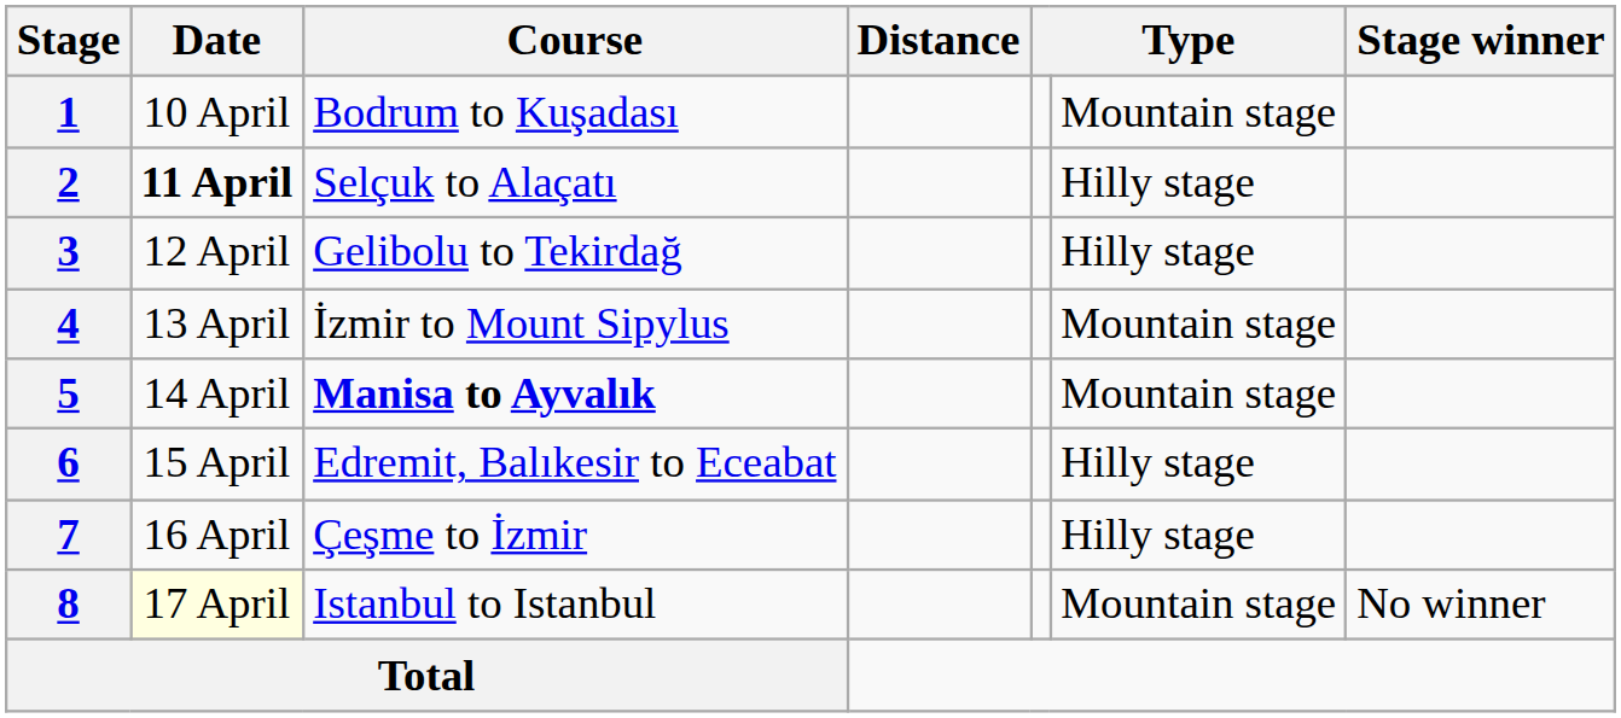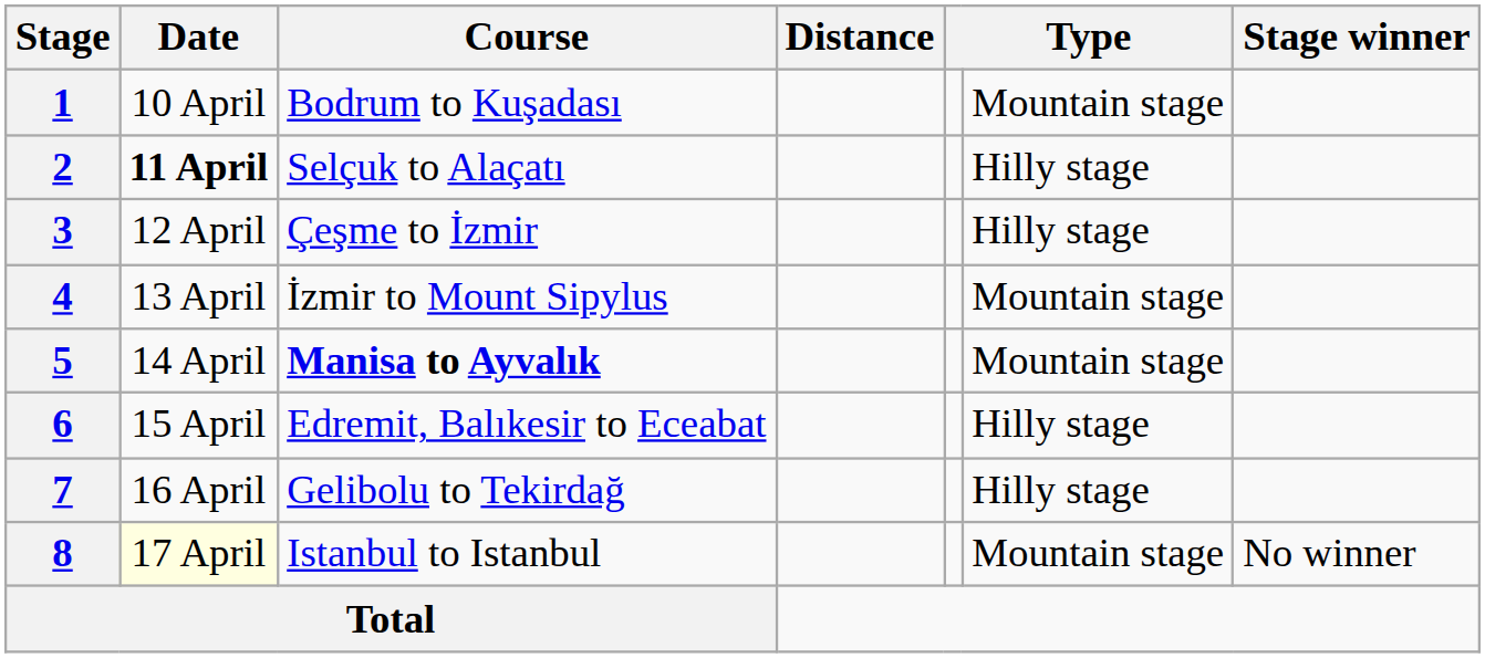 <table class="wikitable">
 <tr>
 <th scope="col">Stage</th>
 <th scope="col">Date</th>
 <th scope="col">Course</th>
 <th scope="col">Distance</th>
 <th scope="col" colspan="2">Type</th>
 <th scope="col">Stage winner</th>
 </tr>
 <tr>
 <th scope="row" style="text-align:center;"><a href='#'>1</a></th>
 <td style="text-align:center;">10 April</td>
 <td><a href='#'>Bodrum</a> to <a href='#'>Kuşadası</a></td>
 <td style="text-align:center;"></td>
 <td></td>
 <td>Mountain stage</td>
 <td></td>
 </tr>
 <tr>
 <th scope="row" style="text-align:center;"><a href='#'>2</a></th>
 <td style="text-align:center;"><strong>11 April</strong></td>
 <td><a href='#'>Selçuk</a> to <a href='#'>Alaçatı</a></td>
 <td style="text-align:center;"></td>
 <td></td>
 <td>Hilly stage</td>
 <td></td>
 </tr>
 <tr>
 <th scope="row" style="text-align:center;"><a href='#'>3</a></th>
 <td style="text-align:center;">12 April</td>
-<td><a href='#'>Gelibolu</a> to <a href='#'>Tekirdağ</a></td>
+<td><a href='#'>Çeşme</a> to <a href='#'>İzmir</a></td>
 <td style="text-align:center;"></td>
 <td></td>
 <td>Hilly stage</td>
 <td></td>
 </tr>
 <tr>
 <th scope="row" style="text-align:center;"><a href='#'>4</a></th>
 <td style="text-align:center;">13 April</td>
 <td>İzmir to <a href='#'>Mount Sipylus</a></td>
 <td style="text-align:center;"></td>
 <td></td>
 <td>Mountain stage</td>
 <td></td>
 </tr>
 <tr>
 <th scope="row" style="text-align:center;"><a href='#'>5</a></th>
 <td style="text-align:center;">14 April</td>
 <td><strong><a href='#'>Manisa</a> to <a href='#'>Ayvalık</a></strong></td>
 <td style="text-align:center;"></td>
 <td></td>
 <td>Mountain stage</td>
 <td></td>
 </tr>
 <tr>
 <th scope="row" style="text-align:center;"><a href='#'>6</a></th>
 <td style="text-align:center;">15 April</td>
 <td><a href='#'>Edremit, Balıkesir</a> to <a href='#'>Eceabat</a></td>
 <td style="text-align:center;"></td>
 <td></td>
 <td>Hilly stage</td>
 <td></td>
 </tr>
 <tr>
 <th scope="row" style="text-align:center;"><a href='#'>7</a></th>
 <td style="text-align:center;">16 April</td>
-<td><a href='#'>Çeşme</a> to <a href='#'>İzmir</a></td>
+<td><a href='#'>Gelibolu</a> to <a href='#'>Tekirdağ</a></td>
 <td style="text-align:center;"></td>
 <td></td>
 <td>Hilly stage</td>
 <td></td>
 </tr>
 <tr>
 <th scope="row" style="text-align:center;"><a href='#'>8</a></th>
 <td style="background: lightyellow; text-align:center;">17 April</td>
 <td><a href='#'>Istanbul</a> to Istanbul</td>
 <td style="text-align:center;"></td>
 <td></td>
 <td>Mountain stage</td>
 <td>No winner</td>
 </tr>
 <tr>
 <th colspan="3">Total</th>
 <td colspan="5" align="center"><s></s> </td>
 </tr>
 </table>
